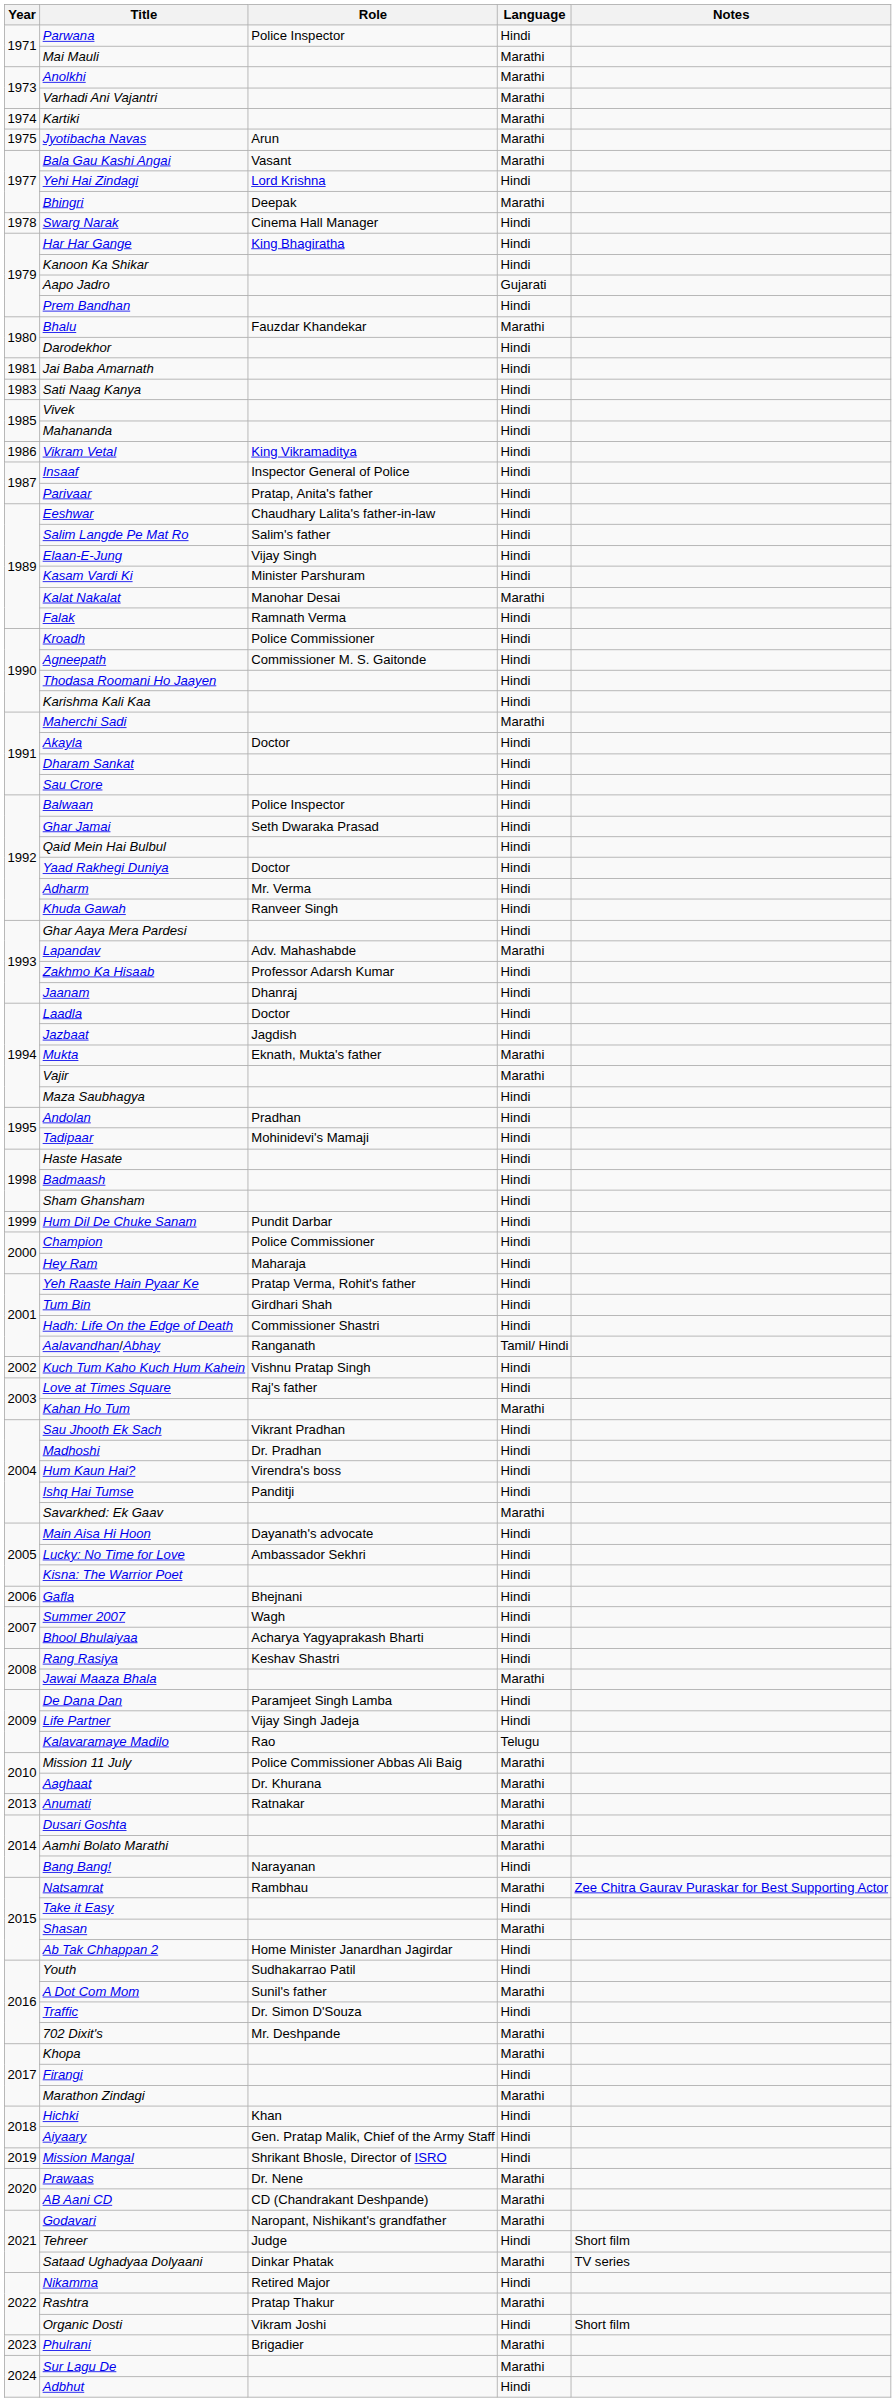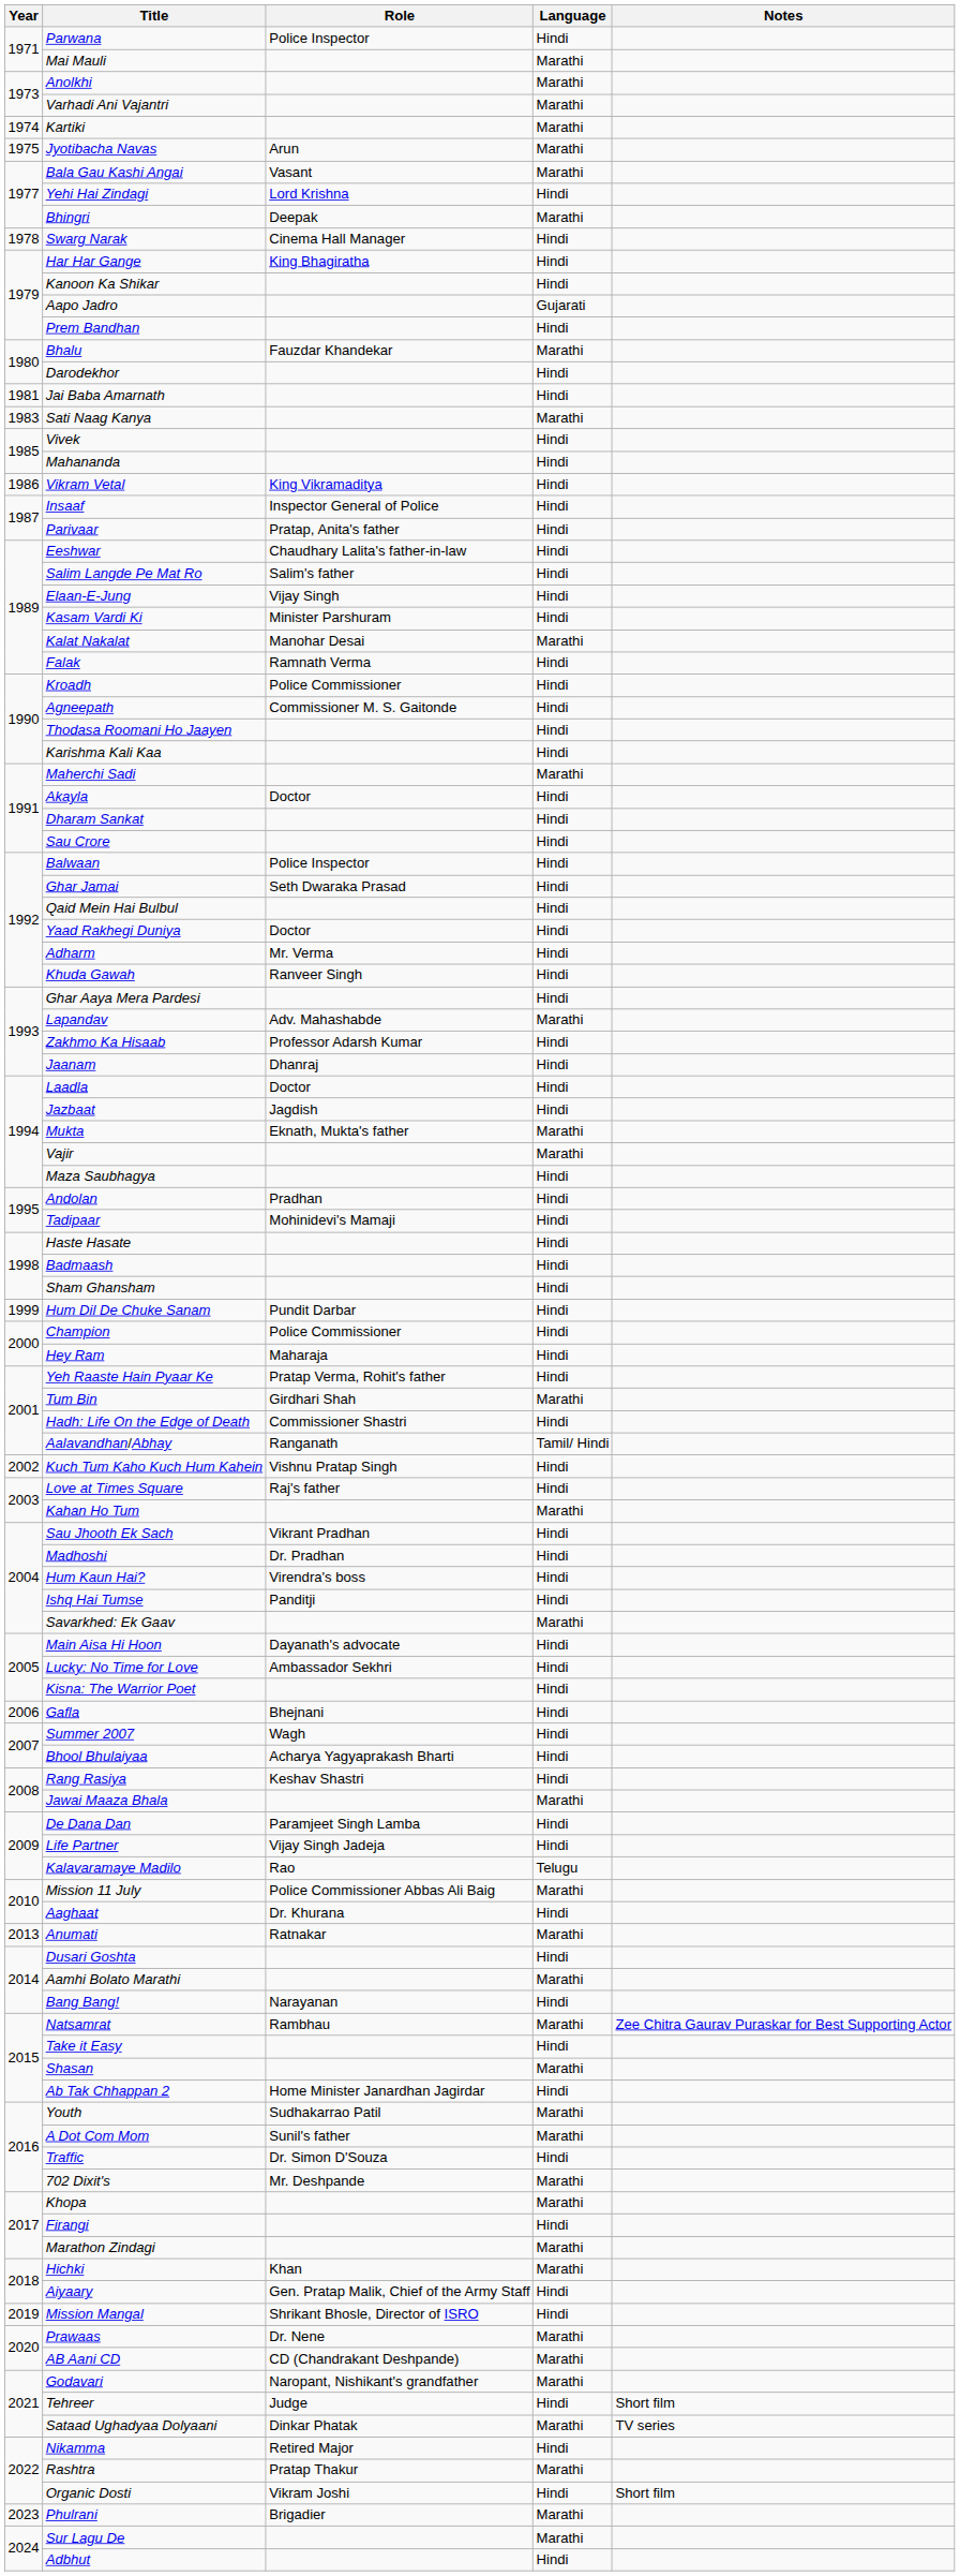 <table class="wikitable sortable">
 <tr>
 <th>Year</th>
 <th>Title</th>
 <th>Role</th>
 <th>Language</th>
 <th>Notes</th>
 </tr>
 <tr>
 <td rowspan="2">1971</td>
 <td><em><a href='#'>Parwana</a></em></td>
 <td>Police Inspector</td>
 <td>Hindi</td>
 <td></td>
 </tr>
 <tr>
 <td><em>Mai Mauli</em></td>
 <td></td>
 <td>Marathi</td>
 <td></td>
 </tr>
 <tr>
 <td rowspan="2">1973</td>
 <td><em><a href='#'>Anolkhi</a></em></td>
 <td></td>
 <td>Marathi</td>
 <td></td>
 </tr>
 <tr>
 <td><em>Varhadi Ani Vajantri</em></td>
 <td></td>
 <td>Marathi</td>
 <td></td>
 </tr>
 <tr>
 <td>1974</td>
 <td><em>Kartiki</em></td>
 <td></td>
 <td>Marathi</td>
 <td></td>
 </tr>
 <tr>
 <td>1975</td>
 <td><em><a href='#'>Jyotibacha Navas</a></em></td>
 <td>Arun</td>
 <td>Marathi</td>
 <td></td>
 </tr>
 <tr>
 <td rowspan="3">1977</td>
 <td><em><a href='#'>Bala Gau Kashi Angai</a></em></td>
 <td>Vasant</td>
 <td>Marathi</td>
 <td></td>
 </tr>
 <tr>
 <td><em><a href='#'>Yehi Hai Zindagi</a></em></td>
 <td><a href='#'>Lord Krishna</a></td>
 <td>Hindi</td>
 <td></td>
 </tr>
 <tr>
 <td><em><a href='#'>Bhingri</a></em></td>
 <td>Deepak</td>
 <td>Marathi</td>
 <td></td>
 </tr>
 <tr>
 <td>1978</td>
 <td><em><a href='#'>Swarg Narak</a></em></td>
 <td>Cinema Hall Manager</td>
 <td>Hindi</td>
 <td></td>
 </tr>
 <tr>
 <td rowspan="4">1979</td>
 <td><em><a href='#'>Har Har Gange</a></em></td>
 <td><a href='#'>King Bhagiratha</a></td>
 <td>Hindi</td>
 <td></td>
 </tr>
 <tr>
 <td><em>Kanoon Ka Shikar</em></td>
 <td></td>
 <td>Hindi</td>
 <td></td>
 </tr>
 <tr>
 <td><em>Aapo Jadro</em></td>
 <td></td>
 <td>Gujarati</td>
 <td></td>
 </tr>
 <tr>
 <td><em><a href='#'>Prem Bandhan</a></em></td>
 <td></td>
 <td>Hindi</td>
 <td></td>
 </tr>
 <tr>
 <td rowspan="2">1980</td>
 <td><em><a href='#'>Bhalu</a></em></td>
 <td>Fauzdar Khandekar</td>
 <td>Marathi</td>
 <td></td>
 </tr>
 <tr>
 <td><em>Darodekhor</em></td>
 <td></td>
 <td>Hindi</td>
 <td></td>
 </tr>
 <tr>
 <td>1981</td>
 <td><em>Jai Baba Amarnath</em></td>
 <td></td>
 <td>Hindi</td>
 <td></td>
 </tr>
 <tr>
 <td>1983</td>
 <td><em>Sati Naag Kanya</em></td>
 <td></td>
-<td>Hindi</td>
+<td>Marathi</td>
 <td></td>
 </tr>
 <tr>
 <td rowspan="2">1985</td>
 <td><em>Vivek</em></td>
 <td></td>
 <td>Hindi</td>
 <td></td>
 </tr>
 <tr>
 <td><em>Mahananda</em></td>
 <td></td>
 <td>Hindi</td>
 <td></td>
 </tr>
 <tr>
 <td>1986</td>
 <td><em><a href='#'>Vikram Vetal</a></em></td>
 <td><a href='#'>King Vikramaditya</a></td>
 <td>Hindi</td>
 <td></td>
 </tr>
 <tr>
 <td rowspan="2">1987</td>
 <td><em><a href='#'>Insaaf</a></em></td>
 <td>Inspector General of Police</td>
 <td>Hindi</td>
 <td></td>
 </tr>
 <tr>
 <td><em><a href='#'>Parivaar</a></em></td>
 <td>Pratap, Anita's father</td>
 <td>Hindi</td>
 </tr>
 <tr>
 <td rowspan="6">1989</td>
 <td><em><a href='#'>Eeshwar</a></em></td>
 <td>Chaudhary Lalita's father-in-law</td>
 <td>Hindi</td>
 <td></td>
 </tr>
 <tr>
 <td><em><a href='#'>Salim Langde Pe Mat Ro</a></em></td>
 <td>Salim's father</td>
 <td>Hindi</td>
 <td></td>
 </tr>
 <tr>
 <td><em><a href='#'>Elaan-E-Jung</a></em></td>
 <td>Vijay Singh</td>
 <td>Hindi</td>
 <td></td>
 </tr>
 <tr>
 <td><em><a href='#'>Kasam Vardi Ki</a></em></td>
 <td>Minister Parshuram</td>
 <td>Hindi</td>
 <td></td>
 </tr>
 <tr>
 <td><em><a href='#'>Kalat Nakalat</a></em></td>
 <td>Manohar Desai</td>
 <td>Marathi</td>
 <td></td>
 </tr>
 <tr>
 <td><em><a href='#'>Falak</a></em></td>
 <td>Ramnath Verma</td>
 <td>Hindi</td>
 <td></td>
 </tr>
 <tr>
 <td rowspan="4">1990</td>
 <td><em><a href='#'>Kroadh</a></em></td>
 <td>Police Commissioner</td>
 <td>Hindi</td>
 <td></td>
 </tr>
 <tr>
 <td><em><a href='#'>Agneepath</a></em></td>
 <td>Commissioner M. S. Gaitonde</td>
 <td>Hindi</td>
 <td></td>
 </tr>
 <tr>
 <td><em><a href='#'>Thodasa Roomani Ho Jaayen</a></em></td>
 <td></td>
 <td>Hindi</td>
 <td></td>
 </tr>
 <tr>
 <td><em>Karishma Kali Kaa</em></td>
 <td></td>
 <td>Hindi</td>
 <td></td>
 </tr>
 <tr>
 <td rowspan="4">1991</td>
 <td><em><a href='#'>Maherchi Sadi</a></em></td>
 <td></td>
 <td>Marathi</td>
 <td></td>
 </tr>
 <tr>
 <td><em><a href='#'>Akayla</a></em></td>
 <td>Doctor</td>
 <td>Hindi</td>
 <td></td>
 </tr>
 <tr>
 <td><em><a href='#'>Dharam Sankat</a></em></td>
 <td></td>
 <td>Hindi</td>
 <td></td>
 </tr>
 <tr>
 <td><em><a href='#'>Sau Crore</a></em></td>
 <td></td>
 <td>Hindi</td>
 <td></td>
 </tr>
 <tr>
 <td rowspan="6">1992</td>
 <td><em><a href='#'>Balwaan</a></em></td>
 <td>Police Inspector</td>
 <td>Hindi</td>
 <td></td>
 </tr>
 <tr>
 <td><a href='#'><em>Ghar Jamai</em></a></td>
 <td>Seth Dwaraka Prasad</td>
 <td>Hindi</td>
 <td></td>
 </tr>
 <tr>
 <td><em>Qaid Mein Hai Bulbul</em></td>
 <td></td>
 <td>Hindi</td>
 <td></td>
 </tr>
 <tr>
 <td><em><a href='#'>Yaad Rakhegi Duniya</a></em></td>
 <td>Doctor</td>
 <td>Hindi</td>
 <td></td>
 </tr>
 <tr>
 <td><em><a href='#'>Adharm</a></em></td>
 <td>Mr. Verma</td>
 <td>Hindi</td>
 <td></td>
 </tr>
 <tr>
 <td><em><a href='#'>Khuda Gawah</a></em></td>
 <td>Ranveer Singh</td>
 <td>Hindi</td>
 <td></td>
 </tr>
 <tr>
 <td rowspan="4">1993</td>
 <td><em>Ghar Aaya Mera Pardesi</em></td>
 <td></td>
 <td>Hindi</td>
 <td></td>
 </tr>
 <tr>
 <td><em><a href='#'>Lapandav</a></em></td>
 <td>Adv. Mahashabde</td>
 <td>Marathi</td>
 <td></td>
 </tr>
 <tr>
 <td><em><a href='#'>Zakhmo Ka Hisaab</a></em></td>
 <td>Professor Adarsh Kumar</td>
 <td>Hindi</td>
 <td></td>
 </tr>
 <tr>
 <td><em><a href='#'>Jaanam</a></em></td>
 <td>Dhanraj</td>
 <td>Hindi</td>
 <td></td>
 </tr>
 <tr>
 <td rowspan="5">1994</td>
 <td><em><a href='#'>Laadla</a></em></td>
 <td>Doctor</td>
 <td>Hindi</td>
 <td></td>
 </tr>
 <tr>
 <td><em><a href='#'>Jazbaat</a></em></td>
 <td>Jagdish</td>
 <td>Hindi</td>
 <td></td>
 </tr>
 <tr>
 <td><em><a href='#'>Mukta</a></em></td>
 <td>Eknath, Mukta's father</td>
 <td>Marathi</td>
 <td></td>
 </tr>
 <tr>
 <td><em>Vajir</em></td>
 <td></td>
 <td>Marathi</td>
 <td></td>
 </tr>
 <tr>
 <td><em>Maza Saubhagya</em></td>
 <td></td>
 <td>Hindi</td>
 <td></td>
 </tr>
 <tr>
 <td rowspan="2">1995</td>
 <td><em><a href='#'>Andolan</a></em></td>
 <td>Pradhan</td>
 <td>Hindi</td>
 <td></td>
 </tr>
 <tr>
 <td><em><a href='#'>Tadipaar</a></em></td>
 <td>Mohinidevi's Mamaji</td>
 <td>Hindi</td>
 <td></td>
 </tr>
 <tr>
 <td rowspan="3">1998</td>
 <td><em>Haste Hasate</em></td>
 <td></td>
 <td>Hindi</td>
 <td></td>
 </tr>
 <tr>
 <td><em><a href='#'>Badmaash</a></em></td>
 <td></td>
 <td>Hindi</td>
 <td></td>
 </tr>
 <tr>
 <td><em>Sham Ghansham</em></td>
 <td></td>
 <td>Hindi</td>
 <td></td>
 </tr>
 <tr>
 <td>1999</td>
 <td><em><a href='#'>Hum Dil De Chuke Sanam</a></em></td>
 <td>Pundit Darbar</td>
 <td>Hindi</td>
 <td></td>
 </tr>
 <tr>
 <td rowspan="2">2000</td>
 <td><em><a href='#'>Champion</a></em></td>
 <td>Police Commissioner</td>
 <td>Hindi</td>
 <td></td>
 </tr>
 <tr>
 <td><em><a href='#'>Hey Ram</a></em></td>
 <td>Maharaja</td>
 <td>Hindi</td>
 <td></td>
 </tr>
 <tr>
 <td rowspan="4">2001</td>
 <td><em><a href='#'>Yeh Raaste Hain Pyaar Ke</a></em></td>
 <td>Pratap Verma, Rohit's father</td>
 <td>Hindi</td>
 <td></td>
 </tr>
 <tr>
 <td><em><a href='#'>Tum Bin</a></em></td>
 <td>Girdhari Shah</td>
-<td>Hindi</td>
+<td>Marathi</td>
 <td></td>
 </tr>
 <tr>
 <td><em><a href='#'>Hadh: Life On the Edge of Death</a></em></td>
 <td>Commissioner Shastri</td>
 <td>Hindi</td>
 <td></td>
 </tr>
 <tr>
 <td><em><a href='#'>Aalavandhan</a></em>/<em><a href='#'>Abhay</a></em></td>
 <td>Ranganath</td>
 <td>Tamil/ Hindi</td>
 <td></td>
 </tr>
 <tr>
 <td>2002</td>
 <td><em><a href='#'>Kuch Tum Kaho Kuch Hum Kahein</a></em></td>
 <td>Vishnu Pratap Singh</td>
 <td>Hindi</td>
 <td></td>
 </tr>
 <tr>
 <td rowspan="2">2003</td>
 <td><em><a href='#'>Love at Times Square</a></em></td>
 <td>Raj's father</td>
 <td>Hindi</td>
 <td></td>
 </tr>
 <tr>
 <td><em><a href='#'>Kahan Ho Tum</a></em></td>
 <td></td>
 <td>Marathi</td>
 <td></td>
 </tr>
 <tr>
 <td rowspan="5">2004</td>
 <td><em><a href='#'>Sau Jhooth Ek Sach</a></em></td>
 <td>Vikrant Pradhan</td>
 <td>Hindi</td>
 <td></td>
 </tr>
 <tr>
 <td><em><a href='#'>Madhoshi</a></em></td>
 <td>Dr. Pradhan</td>
 <td>Hindi</td>
 <td></td>
 </tr>
 <tr>
 <td><em><a href='#'>Hum Kaun Hai?</a></em></td>
 <td>Virendra's boss</td>
 <td>Hindi</td>
 <td></td>
 </tr>
 <tr>
 <td><em><a href='#'>Ishq Hai Tumse</a></em></td>
 <td>Panditji</td>
 <td>Hindi</td>
 <td></td>
 </tr>
 <tr>
 <td><em>Savarkhed: Ek Gaav</em></td>
 <td></td>
 <td>Marathi</td>
 <td></td>
 </tr>
 <tr>
 <td rowspan="3">2005</td>
 <td><em><a href='#'>Main Aisa Hi Hoon</a></em></td>
 <td>Dayanath's advocate</td>
 <td>Hindi</td>
 <td></td>
 </tr>
 <tr>
 <td><em><a href='#'>Lucky: No Time for Love</a></em></td>
 <td>Ambassador Sekhri</td>
 <td>Hindi</td>
 <td></td>
 </tr>
 <tr>
 <td><em><a href='#'>Kisna: The Warrior Poet</a></em></td>
 <td></td>
 <td>Hindi</td>
 <td></td>
 </tr>
 <tr>
 <td>2006</td>
 <td><em><a href='#'>Gafla</a></em></td>
 <td>Bhejnani</td>
 <td>Hindi</td>
 <td></td>
 </tr>
 <tr>
 <td rowspan="2">2007</td>
 <td><em><a href='#'>Summer 2007</a></em></td>
 <td>Wagh</td>
 <td>Hindi</td>
 <td></td>
 </tr>
 <tr>
 <td><em><a href='#'>Bhool Bhulaiyaa</a></em></td>
 <td>Acharya Yagyaprakash Bharti</td>
 <td>Hindi</td>
 <td></td>
 </tr>
 <tr>
 <td rowspan="2">2008</td>
 <td><em><a href='#'>Rang Rasiya</a></em></td>
 <td>Keshav Shastri</td>
 <td>Hindi</td>
 <td></td>
 </tr>
 <tr>
 <td><em><a href='#'>Jawai Maaza Bhala</a></em></td>
 <td></td>
 <td>Marathi</td>
 <td></td>
 </tr>
 <tr>
 <td rowspan="3">2009</td>
 <td><em><a href='#'>De Dana Dan</a></em></td>
 <td>Paramjeet Singh Lamba</td>
 <td>Hindi</td>
 <td></td>
 </tr>
 <tr>
 <td><em><a href='#'>Life Partner</a></em></td>
 <td>Vijay Singh Jadeja</td>
 <td>Hindi</td>
 <td></td>
 </tr>
 <tr>
 <td><em><a href='#'>Kalavaramaye Madilo</a></em></td>
 <td>Rao</td>
 <td>Telugu</td>
 <td></td>
 </tr>
 <tr>
 <td rowspan="2">2010</td>
 <td><em>Mission 11 July</em></td>
 <td>Police Commissioner Abbas Ali Baig</td>
 <td>Marathi</td>
 <td></td>
 </tr>
 <tr>
 <td><em><a href='#'>Aaghaat</a></em></td>
 <td>Dr. Khurana</td>
-<td>Marathi</td>
+<td>Hindi</td>
 <td></td>
 </tr>
 <tr>
 <td>2013</td>
 <td><em><a href='#'>Anumati</a></em></td>
 <td>Ratnakar</td>
 <td>Marathi</td>
 <td></td>
 </tr>
 <tr>
 <td rowspan="3">2014</td>
 <td><em><a href='#'>Dusari Goshta</a></em></td>
 <td></td>
-<td>Marathi</td>
+<td>Hindi</td>
 <td></td>
 </tr>
 <tr>
 <td><em>Aamhi Bolato Marathi</em></td>
 <td></td>
 <td>Marathi</td>
 <td></td>
 </tr>
 <tr>
 <td><em><a href='#'>Bang Bang!</a></em></td>
 <td>Narayanan</td>
 <td>Hindi</td>
 <td></td>
 </tr>
 <tr>
 <td rowspan="4">2015</td>
 <td><em><a href='#'>Natsamrat</a></em></td>
 <td>Rambhau</td>
 <td>Marathi</td>
 <td><a href='#'>Zee Chitra Gaurav Puraskar for Best Supporting Actor</a></td>
 </tr>
 <tr>
 <td><em><a href='#'>Take it Easy</a></em></td>
 <td></td>
 <td>Hindi</td>
 <td></td>
 </tr>
 <tr>
 <td><em><a href='#'>Shasan</a></em></td>
 <td></td>
 <td>Marathi</td>
 <td></td>
 </tr>
 <tr>
 <td><em><a href='#'>Ab Tak Chhappan 2</a></em></td>
 <td>Home Minister Janardhan Jagirdar</td>
 <td>Hindi</td>
 <td></td>
 </tr>
 <tr>
 <td rowspan="4">2016</td>
 <td><em>Youth</em></td>
 <td>Sudhakarrao Patil</td>
-<td>Hindi</td>
+<td>Marathi</td>
 <td></td>
 </tr>
 <tr>
 <td><em><a href='#'>A Dot Com Mom</a></em></td>
 <td>Sunil's father</td>
 <td>Marathi</td>
 <td></td>
 </tr>
 <tr>
 <td><em><a href='#'>Traffic</a></em></td>
 <td>Dr. Simon D'Souza</td>
 <td>Hindi</td>
 <td></td>
 </tr>
 <tr>
 <td><em>702 Dixit's</em></td>
 <td>Mr. Deshpande</td>
 <td>Marathi</td>
 <td></td>
 </tr>
 <tr>
 <td rowspan="3">2017</td>
 <td><em>Khopa</em></td>
 <td></td>
 <td>Marathi</td>
 <td></td>
 </tr>
 <tr>
 <td><em><a href='#'>Firangi</a></em></td>
 <td></td>
 <td>Hindi</td>
 <td></td>
 </tr>
 <tr>
 <td><em>Marathon Zindagi</em></td>
 <td></td>
 <td>Marathi</td>
 <td></td>
 </tr>
 <tr>
 <td rowspan="2">2018</td>
 <td><em><a href='#'>Hichki</a></em></td>
 <td>Khan</td>
-<td>Hindi</td>
+<td>Marathi</td>
 <td></td>
 </tr>
 <tr>
 <td><em><a href='#'>Aiyaary</a></em></td>
 <td>Gen. Pratap Malik, Chief of the Army Staff</td>
 <td>Hindi</td>
 <td></td>
 </tr>
 <tr>
 <td>2019</td>
 <td><em><a href='#'>Mission Mangal</a></em></td>
 <td>Shrikant Bhosle, Director of <a href='#'>ISRO</a></td>
 <td>Hindi</td>
 <td></td>
 </tr>
 <tr>
 <td rowspan="2">2020</td>
 <td><em><a href='#'>Prawaas</a></em></td>
 <td>Dr. Nene</td>
 <td>Marathi</td>
 <td></td>
 </tr>
 <tr>
 <td><em><a href='#'>AB Aani CD</a></em></td>
 <td>CD (Chandrakant Deshpande)</td>
 <td>Marathi</td>
 <td></td>
 </tr>
 <tr>
 <td rowspan="3">2021</td>
 <td><em><a href='#'>Godavari</a></em></td>
 <td>Naropant, Nishikant's grandfather</td>
 <td>Marathi</td>
 <td></td>
 </tr>
 <tr>
 <td><em>Tehreer</em></td>
 <td>Judge</td>
 <td>Hindi</td>
 <td>Short film</td>
 </tr>
 <tr>
 <td><em>Sataad Ughadyaa Dolyaani</em></td>
 <td>Dinkar Phatak</td>
 <td>Marathi</td>
 <td>TV series</td>
 </tr>
 <tr>
 <td rowspan="3">2022</td>
 <td><em><a href='#'>Nikamma</a></em></td>
 <td>Retired Major</td>
 <td>Hindi</td>
 <td></td>
 </tr>
 <tr>
 <td><em>Rashtra</em></td>
 <td>Pratap Thakur</td>
 <td>Marathi</td>
 <td></td>
 </tr>
 <tr>
 <td><em>Organic Dosti</em></td>
 <td>Vikram Joshi</td>
 <td>Hindi</td>
 <td>Short film</td>
 </tr>
 <tr>
 <td>2023</td>
 <td><em><a href='#'>Phulrani</a></em></td>
 <td>Brigadier</td>
 <td>Marathi</td>
 <td></td>
 </tr>
 <tr>
 <td rowspan="2">2024</td>
 <td><em><a href='#'>Sur Lagu De</a></em></td>
 <td></td>
 <td>Marathi</td>
 <td></td>
 </tr>
 <tr>
 <td><em><a href='#'>Adbhut</a></em></td>
 <td></td>
 <td>Hindi</td>
 </tr>
 </table>
